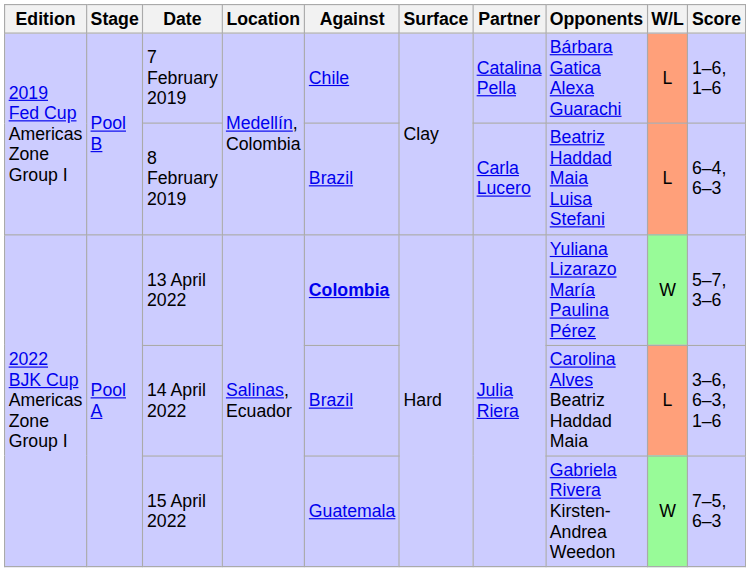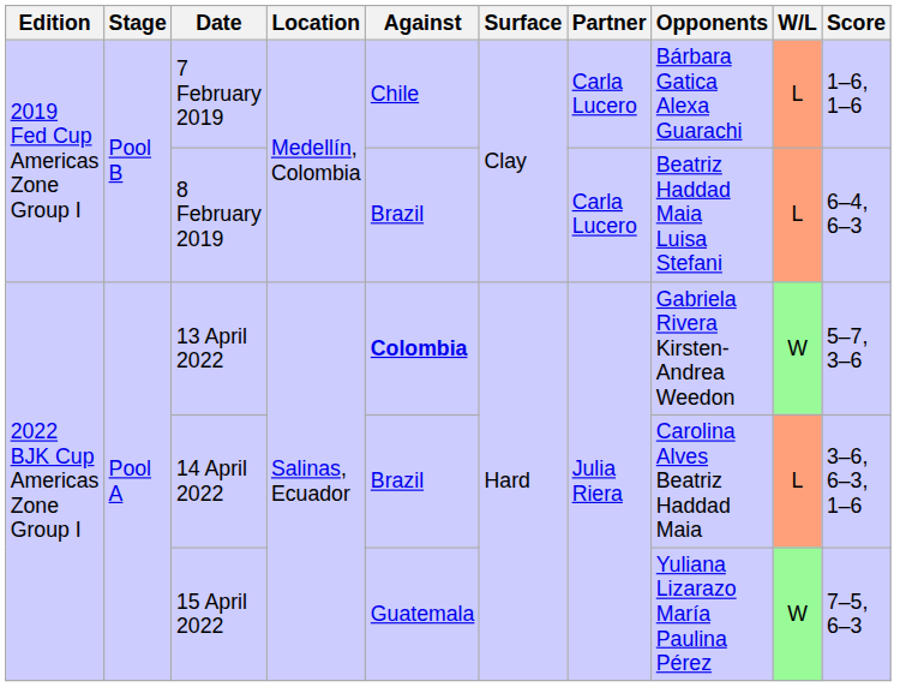 <table class=wikitable style=font-size:97%>
 <tr>
 <th>Edition</th>
 <th>Stage</th>
 <th>Date</th>
 <th>Location</th>
 <th>Against</th>
 <th>Surface</th>
 <th>Partner</th>
 <th>Opponents</th>
 <th>W/L</th>
 <th>Score</th>
 </tr>
 <tr style="background:#CCCCFF;">
 <td rowspan=2><a href='#'>2019 Fed Cup</a> <br> Americas Zone Group I</td>
 <td rowspan=2><a href='#'>Pool B</a></td>
 <td>7 February 2019</td>
 <td rowspan=2><a href='#'>Medellín</a>, Colombia</td>
 <td> <a href='#'>Chile</a></td>
 <td rowspan=2>Clay</td>
-<td><a href='#'>Catalina Pella</a></td>
+<td><a href='#'>Carla Lucero</a></td>
 <td><a href='#'>Bárbara Gatica</a> <br> <a href='#'>Alexa Guarachi</a></td>
 <td style="text-align:center; background:#ffa07a;">L</td>
 <td>1–6, 1–6</td>
 </tr>
 <tr style="background:#CCCCFF;">
 <td>8 February 2019</td>
 <td> <a href='#'>Brazil</a></td>
 <td><a href='#'>Carla Lucero</a></td>
 <td><a href='#'>Beatriz Haddad Maia</a> <br> <a href='#'>Luisa Stefani</a></td>
 <td style="text-align:center; background:#ffa07a;">L</td>
 <td>6–4, 6–3</td>
 </tr>
 <tr style="background:#CCCCFF;">
 <td rowspan=3><a href='#'>2022 BJK Cup</a> <br> Americas Zone Group I</td>
 <td rowspan=3><a href='#'>Pool A</a></td>
 <td>13 April 2022</td>
 <td rowspan=3><a href='#'>Salinas</a>, Ecuador</td>
 <td><strong> <a href='#'>Colombia</a></strong></td>
 <td rowspan=3>Hard</td>
 <td rowspan=3><a href='#'>Julia Riera</a></td>
-<td><a href='#'>Yuliana Lizarazo</a> <br> <a href='#'>María Paulina Pérez</a></td>
+<td><a href='#'>Gabriela Rivera</a> <br> Kirsten-Andrea Weedon</td>
 <td style="text-align:center; background:#98fb98;">W</td>
 <td>5–7, 3–6</td>
 </tr>
 <tr style="background:#CCCCFF;">
 <td>14 April 2022</td>
 <td> <a href='#'>Brazil</a></td>
 <td><a href='#'>Carolina Alves</a> <br> Beatriz Haddad Maia</td>
 <td style="text-align:center; background:#ffa07a;">L</td>
 <td>3–6, 6–3, 1–6</td>
 </tr>
 <tr style="background:#CCCCFF;">
 <td>15 April 2022</td>
 <td> <a href='#'>Guatemala</a></td>
-<td><a href='#'>Gabriela Rivera</a> <br> Kirsten-Andrea Weedon</td>
+<td><a href='#'>Yuliana Lizarazo</a> <br> <a href='#'>María Paulina Pérez</a></td>
 <td style="text-align:center; background:#98fb98;">W</td>
 <td>7–5, 6–3</td>
 </tr>
 </table>
